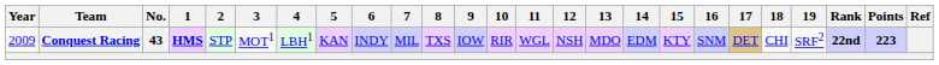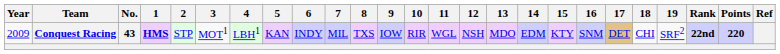 <table class="wikitable" style="text-align:center; font-size:85%">
 <tr>
 <th>Year</th>
 <th>Team</th>
 <th>No.</th>
 <th>1</th>
 <th>2</th>
 <th>3</th>
 <th>4</th>
 <th>5</th>
 <th>6</th>
 <th>7</th>
 <th>8</th>
 <th>9</th>
 <th>10</th>
 <th>11</th>
 <th>12</th>
 <th>13</th>
 <th>14</th>
 <th>15</th>
 <th>16</th>
 <th>17</th>
 <th>18</th>
 <th>19</th>
 <th>Rank</th>
 <th>Points</th>
 <th>Ref</th>
 </tr>
 <tr>
 <td><a href='#'>2009</a></td>
 <th nowrap><a href='#'>Conquest Racing</a></th>
 <th>43</th>
 <td style="background:#EFCFFF;"><strong><a href='#'>HMS</a><br></strong></td>
 <td style="background:#DFFFDF;"><a href='#'>STP</a><br></td>
 <td><a href='#'>MOT</a><sup>1</sup><br></td>
 <td style="background:#DFFFDF;"><a href='#'>LBH</a><sup>1</sup><br></td>
 <td style="background:#EFCFFF;"><a href='#'>KAN</a><br></td>
 <td style="background:#CFCFFF;"><a href='#'>INDY</a><br></td>
 <td style="background:#CFCFFF;"><a href='#'>MIL</a><br></td>
 <td style="background:#EFCFFF;"><a href='#'>TXS</a><br></td>
 <td style="background:#CFCFFF;"><a href='#'>IOW</a><br></td>
 <td style="background:#EFCFFF;"><a href='#'>RIR</a><br></td>
 <td style="background:#EFCFFF;"><a href='#'>WGL</a><br></td>
 <td style="background:#EFCFFF;"><a href='#'>NSH</a><br></td>
 <td style="background:#EFCFFF;"><a href='#'>MDO</a><br></td>
 <td style="background:#CFCFFF;"><a href='#'>EDM</a><br></td>
 <td style="background:#EFCFFF;"><a href='#'>KTY</a><br></td>
 <td style="background:#CFCFFF;"><a href='#'>SNM</a><br></td>
 <td style="background:#DFC484;"><a href='#'>DET</a><br></td>
 <td><a href='#'>CHI</a></td>
 <td><a href='#'>SRF<sup>2</sup></a></td>
 <th style="background:#CFCFFF;"><strong>22nd</strong></th>
-<th style="background:#CFCFFF;"><strong>223</strong></th>
+<th style="background:#CFCFFF;"><strong>220</strong></th>
 <th></th>
 </tr>
 <tr>
 <th colspan="25"></th>
 </tr>
 </table>
